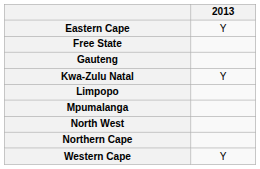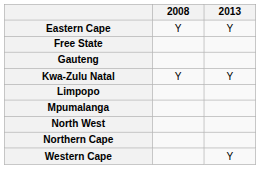 <table class="wikitable sortable" style="text-align:center; width:400px; height:150px;">
 <tr>
 <th></th>
+<th>2008</th>
 <th>2013</th>
 </tr>
 <tr>
 <th scope="row">Eastern Cape</th>
 <td>Y</td>
+<td>Y</td>
 </tr>
 <tr>
 <th scope="row">Free State</th>
+<td></td>
 <td></td>
 </tr>
 <tr>
 <th scope="row">Gauteng</th>
 <td></td>
+<td></td>
 </tr>
 <tr>
 <th scope="row">Kwa-Zulu Natal</th>
+<td>Y</td>
 <td>Y</td>
 </tr>
 <tr>
 <th scope="row">Limpopo</th>
 <td></td>
+<td></td>
 </tr>
 <tr>
 <th scope="row">Mpumalanga</th>
+<td></td>
 <td></td>
 </tr>
 <tr>
 <th scope="row">North West</th>
 <td></td>
+<td></td>
 </tr>
 <tr>
 <th scope="row">Northern Cape</th>
 <td></td>
+<td></td>
 </tr>
 <tr>
 <th scope="row">Western Cape</th>
+<td></td>
 <td>Y</td>
 </tr>
 </table>
